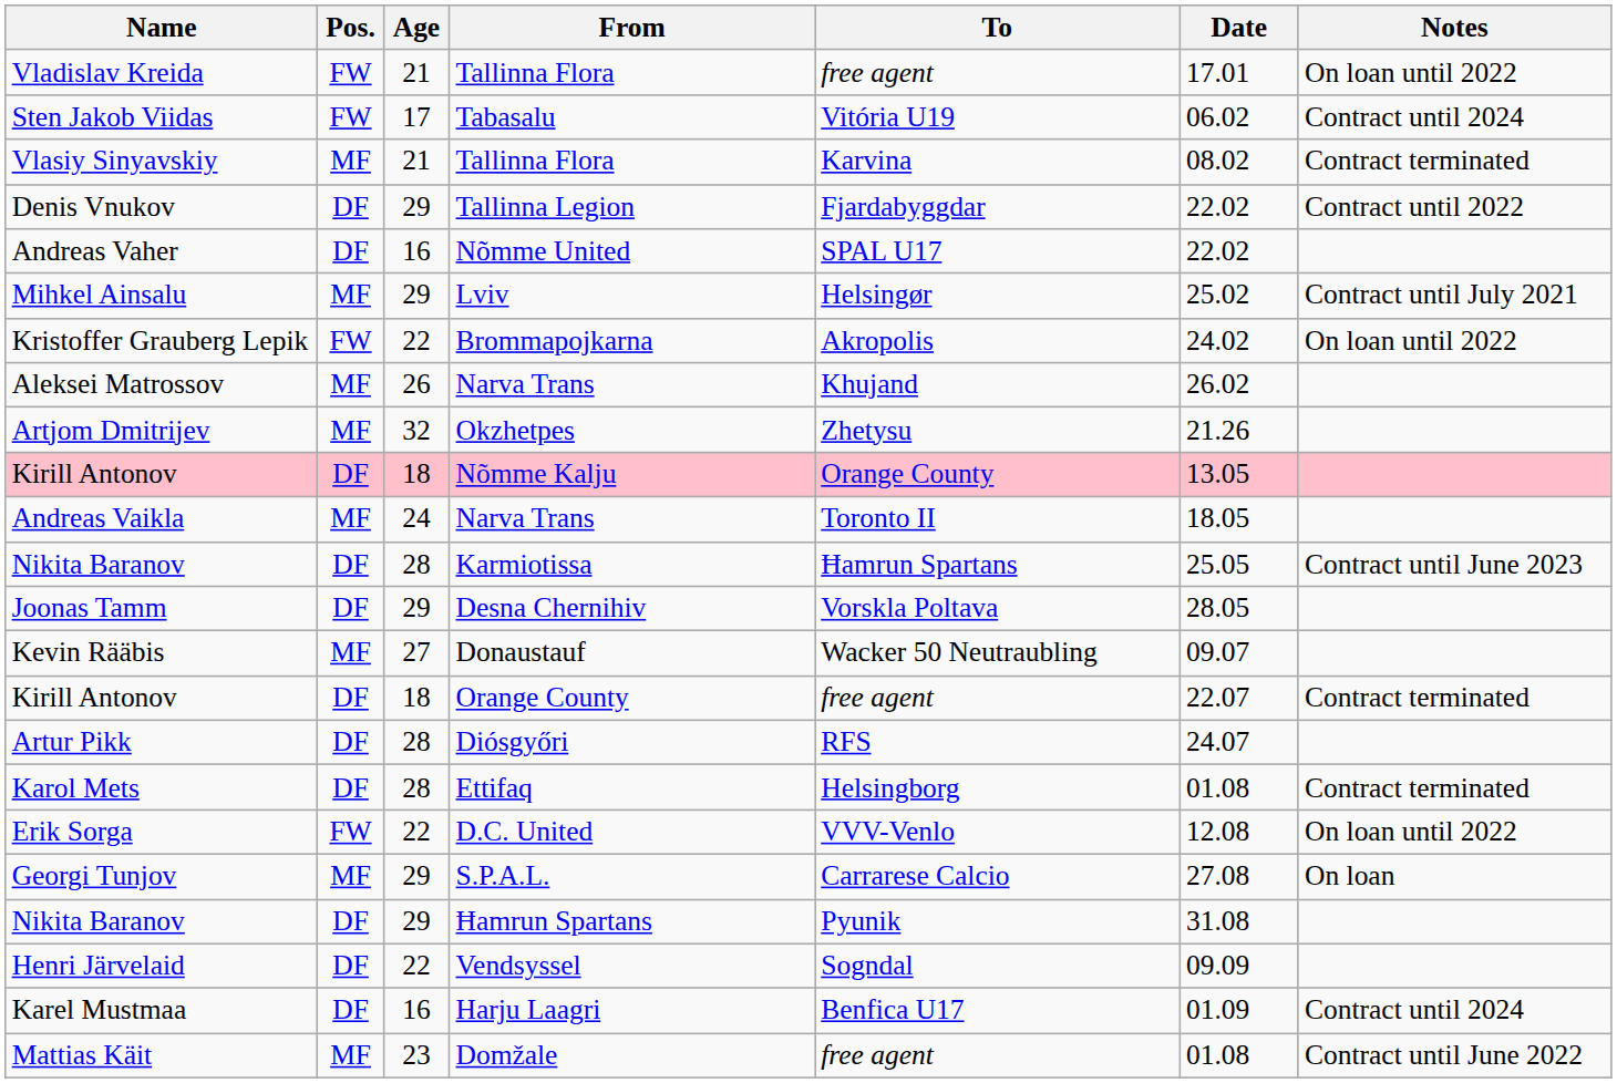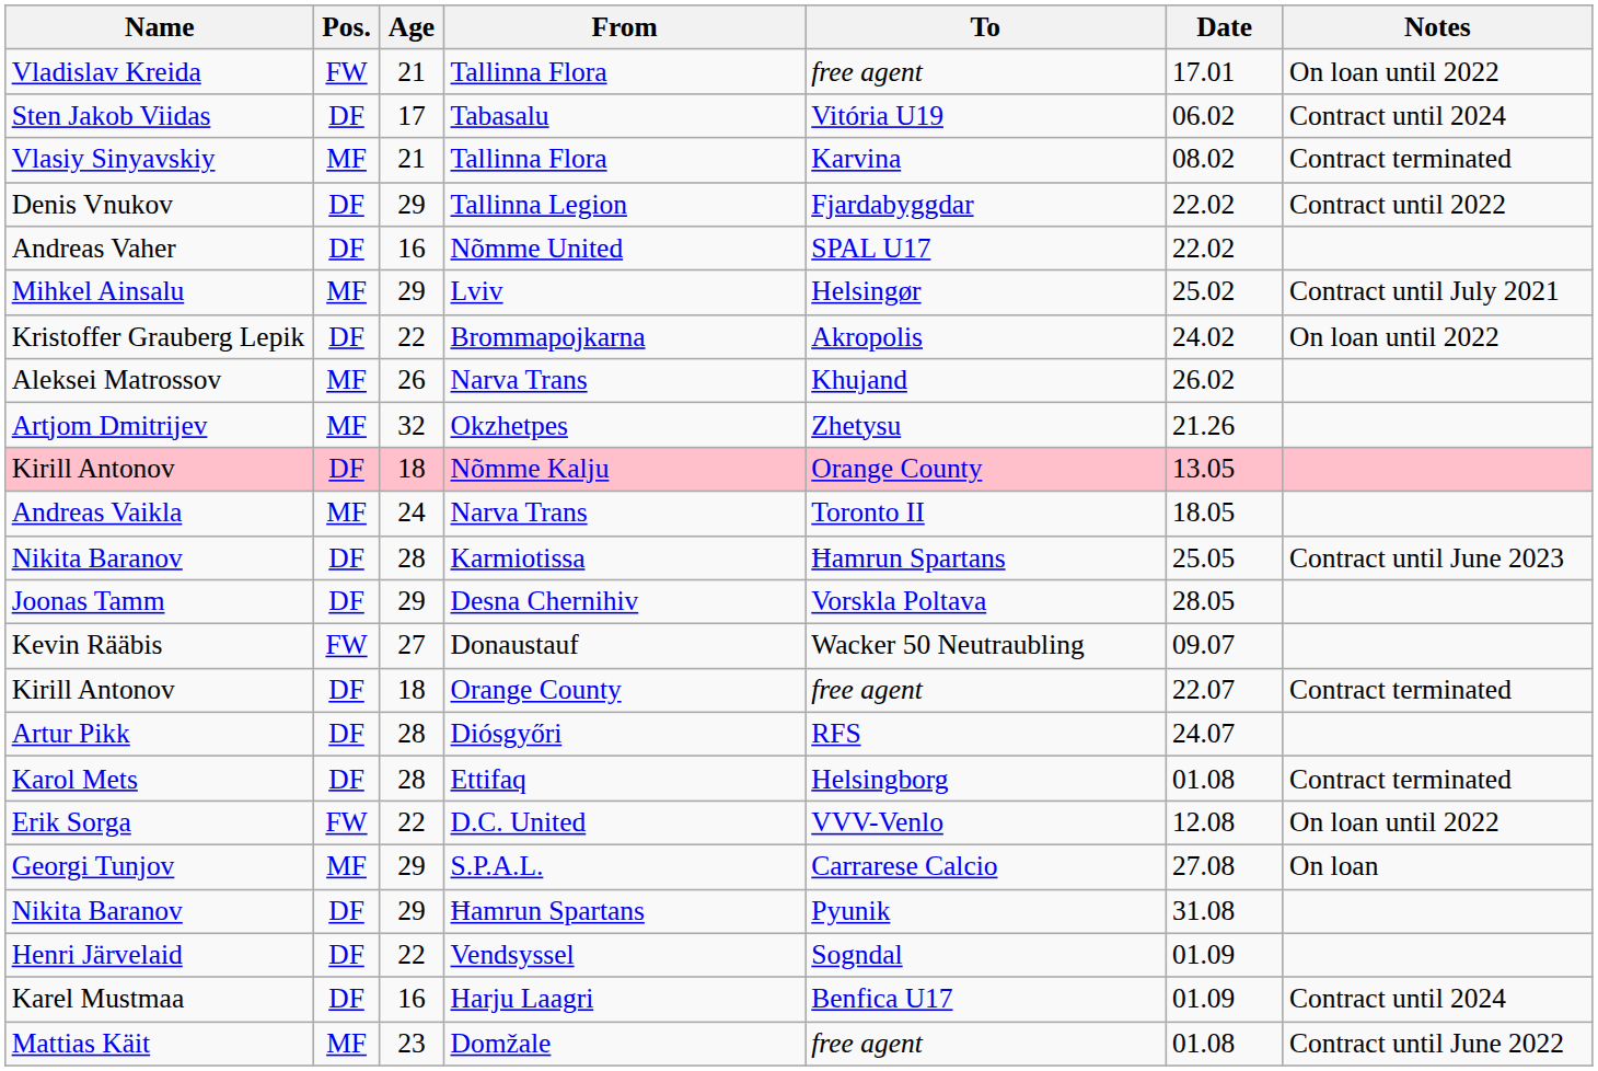 <table class="wikitable collapsed">
 <tr>
 <th width=170px>Name</th>
 <th width= 30px>Pos.</th>
 <th width= 30px>Age</th>
 <th width=200px>From</th>
 <th width=200px>To</th>
 <th width= 60px>Date</th>
 <th width=170px>Notes</th>
 </tr>
 <tr>
 <td><a href='#'>Vladislav Kreida</a></td>
 <td align=center><a href='#'>FW</a></td>
 <td align=center>21</td>
 <td><a href='#'>Tallinna Flora</a></td>
 <td><em>free agent</em></td>
 <td>17.01</td>
 <td>On loan until 2022</td>
 </tr>
 <tr>
 <td><a href='#'>Sten Jakob Viidas</a></td>
-<td align=center><a href='#'>FW</a></td>
+<td align=center><a href='#'>DF</a></td>
 <td align=center>17</td>
 <td><a href='#'>Tabasalu</a></td>
 <td> <a href='#'>Vitória U19</a></td>
 <td>06.02</td>
 <td>Contract until 2024</td>
 </tr>
 <tr>
 <td><a href='#'>Vlasiy Sinyavskiy</a></td>
 <td align=center><a href='#'>MF</a></td>
 <td align=center>21</td>
 <td><a href='#'>Tallinna Flora</a></td>
 <td> <a href='#'>Karvina</a></td>
 <td>08.02</td>
 <td>Contract terminated</td>
 </tr>
 <tr>
 <td>Denis Vnukov</td>
 <td align=center><a href='#'>DF</a></td>
 <td align=center>29</td>
 <td><a href='#'>Tallinna Legion</a></td>
 <td> <a href='#'>Fjardabyggdar</a></td>
 <td>22.02</td>
 <td>Contract until 2022</td>
 </tr>
 <tr>
 <td>Andreas Vaher</td>
 <td align=center><a href='#'>DF</a></td>
 <td align=center>16</td>
 <td><a href='#'>Nõmme United</a></td>
 <td> <a href='#'>SPAL U17</a></td>
 <td>22.02</td>
 <td></td>
 </tr>
 <tr>
 <td><a href='#'>Mihkel Ainsalu</a></td>
 <td align=center><a href='#'>MF</a></td>
 <td align=center>29</td>
 <td> <a href='#'>Lviv</a></td>
 <td> <a href='#'>Helsingør</a></td>
 <td>25.02</td>
 <td>Contract until July 2021</td>
 </tr>
 <tr>
 <td>Kristoffer Grauberg Lepik</td>
-<td align=center><a href='#'>FW</a></td>
+<td align=center><a href='#'>DF</a></td>
 <td align=center>22</td>
 <td> <a href='#'>Brommapojkarna</a></td>
 <td> <a href='#'>Akropolis</a></td>
 <td>24.02</td>
 <td>On loan until 2022</td>
 </tr>
 <tr>
 <td>Aleksei Matrossov</td>
 <td align=center><a href='#'>MF</a></td>
 <td align=center>26</td>
 <td><a href='#'>Narva Trans</a></td>
 <td> <a href='#'>Khujand</a></td>
 <td>26.02</td>
 <td></td>
 </tr>
 <tr>
 <td><a href='#'>Artjom Dmitrijev</a></td>
 <td align=center><a href='#'>MF</a></td>
 <td align=center>32</td>
 <td> <a href='#'>Okzhetpes</a></td>
 <td> <a href='#'>Zhetysu</a></td>
 <td>21.26</td>
 <td></td>
 </tr>
 <tr>
 <td style="background:pink;">Kirill Antonov</td>
 <td style="background:pink;" align=center><a href='#'>DF</a></td>
 <td style="background:pink;" align=center>18</td>
 <td style="background:pink;"><a href='#'>Nõmme Kalju</a></td>
 <td style="background:pink;"> <a href='#'>Orange County</a></td>
 <td style="background:pink;">13.05</td>
 <td style="background:pink;"></td>
 </tr>
 <tr>
 <td><a href='#'>Andreas Vaikla</a></td>
 <td align=center><a href='#'>MF</a></td>
 <td align=center>24</td>
 <td><a href='#'>Narva Trans</a></td>
 <td> <a href='#'>Toronto II</a></td>
 <td>18.05</td>
 <td></td>
 </tr>
 <tr>
 <td><a href='#'>Nikita Baranov</a></td>
 <td align=center><a href='#'>DF</a></td>
 <td align=center>28</td>
 <td> <a href='#'>Karmiotissa</a></td>
 <td> <a href='#'>Ħamrun Spartans</a></td>
 <td>25.05</td>
 <td>Contract until June 2023</td>
 </tr>
 <tr>
 <td><a href='#'>Joonas Tamm</a></td>
 <td align=center><a href='#'>DF</a></td>
 <td align=center>29</td>
 <td> <a href='#'>Desna Chernihiv</a></td>
 <td> <a href='#'>Vorskla Poltava</a></td>
 <td>28.05</td>
 <td></td>
 </tr>
 <tr>
 <td>Kevin Rääbis</td>
-<td align=center><a href='#'>MF</a></td>
+<td align=center><a href='#'>FW</a></td>
 <td align=center>27</td>
 <td> Donaustauf</td>
 <td> Wacker 50 Neutraubling</td>
 <td>09.07</td>
 <td></td>
 </tr>
 <tr>
 <td>Kirill Antonov</td>
 <td align=center><a href='#'>DF</a></td>
 <td align=center>18</td>
 <td> <a href='#'>Orange County</a></td>
 <td><em>free agent</em></td>
 <td>22.07</td>
 <td>Contract terminated</td>
 </tr>
 <tr>
 <td><a href='#'>Artur Pikk</a></td>
 <td align=center><a href='#'>DF</a></td>
 <td align=center>28</td>
 <td> <a href='#'>Diósgyőri</a></td>
 <td> <a href='#'>RFS</a></td>
 <td>24.07</td>
 <td></td>
 </tr>
 <tr>
 <td><a href='#'>Karol Mets</a></td>
 <td align=center><a href='#'>DF</a></td>
 <td align=center>28</td>
 <td> <a href='#'>Ettifaq</a></td>
 <td> <a href='#'>Helsingborg</a></td>
 <td>01.08</td>
 <td>Contract terminated</td>
 </tr>
 <tr>
 <td><a href='#'>Erik Sorga</a></td>
 <td align=center><a href='#'>FW</a></td>
 <td align=center>22</td>
 <td> <a href='#'>D.C. United</a></td>
 <td> <a href='#'>VVV-Venlo</a></td>
 <td>12.08</td>
 <td>On loan until 2022</td>
 </tr>
 <tr>
 <td><a href='#'>Georgi Tunjov</a></td>
 <td align=center><a href='#'>MF</a></td>
 <td align=center>29</td>
 <td> <a href='#'>S.P.A.L.</a></td>
 <td> <a href='#'>Carrarese Calcio</a></td>
 <td>27.08</td>
 <td>On loan</td>
 </tr>
 <tr>
 <td><a href='#'>Nikita Baranov</a></td>
 <td align=center><a href='#'>DF</a></td>
 <td align=center>29</td>
 <td> <a href='#'>Ħamrun Spartans</a></td>
 <td> <a href='#'>Pyunik</a></td>
 <td>31.08</td>
 <td></td>
 </tr>
 <tr>
 <td><a href='#'>Henri Järvelaid</a></td>
 <td align=center><a href='#'>DF</a></td>
 <td align=center>22</td>
 <td> <a href='#'>Vendsyssel</a></td>
 <td> <a href='#'>Sogndal</a></td>
-<td>09.09</td>
+<td>01.09</td>
 <td></td>
 </tr>
 <tr>
 <td>Karel Mustmaa</td>
 <td align=center><a href='#'>DF</a></td>
 <td align=center>16</td>
 <td><a href='#'>Harju Laagri</a></td>
 <td> <a href='#'>Benfica U17</a></td>
 <td>01.09</td>
 <td>Contract until 2024</td>
 </tr>
 <tr>
 <td><a href='#'>Mattias Käit</a></td>
 <td align=center><a href='#'>MF</a></td>
 <td align=center>23</td>
 <td> <a href='#'>Domžale</a></td>
 <td><em>free agent</em></td>
 <td>01.08</td>
 <td>Contract until June 2022</td>
 </tr>
 </table>
